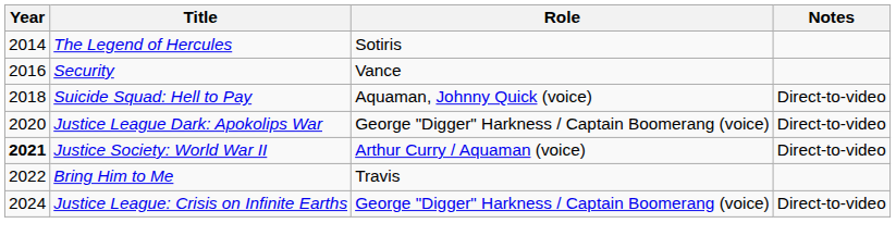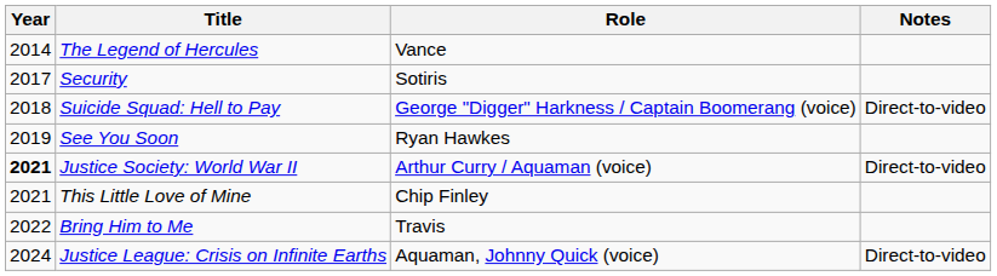 <table class="wikitable sortable">
 <tr>
 <th>Year</th>
 <th>Title</th>
 <th>Role</th>
 <th>Notes</th>
 </tr>
 <tr>
 <td>2014</td>
 <td><em><a href='#'>The Legend of Hercules</a></em></td>
-<td>Sotiris</td>
+<td>Vance</td>
 <td></td>
 </tr>
 <tr>
-<td>2016</td>
+<td>2017</td>
 <td><em><a href='#'>Security</a></em></td>
-<td>Vance</td>
+<td>Sotiris</td>
 <td></td>
 </tr>
 <tr>
 <td>2018</td>
 <td><em><a href='#'>Suicide Squad: Hell to Pay</a></em></td>
-<td>Aquaman, <a href='#'>Johnny Quick</a> (voice)</td>
+<td><a href='#'>George "Digger" Harkness / Captain Boomerang</a> (voice)</td>
 <td>Direct-to-video</td>
 </tr>
 <tr>
-<td>2020</td>
-<td><em><a href='#'>Justice League Dark: Apokolips War</a></em></td>
-<td>George "Digger" Harkness / Captain Boomerang (voice)</td>
-<td>Direct-to-video</td>
+<td>2019</td>
+<td><em><a href='#'>See You Soon</a></em></td>
+<td>Ryan Hawkes</td>
+<td></td>
 </tr>
 <tr>
 <td><strong>2021</strong></td>
 <td><em><a href='#'>Justice Society: World War II</a></em></td>
 <td><a href='#'>Arthur Curry / Aquaman</a> (voice)</td>
 <td>Direct-to-video</td>
+</tr>
+<tr>
+<td>2021</td>
+<td><em>This Little Love of Mine</em></td>
+<td>Chip Finley</td>
+<td></td>
 </tr>
 <tr>
 <td>2022</td>
 <td><em><a href='#'>Bring Him to Me</a></em></td>
 <td>Travis</td>
 <td></td>
 </tr>
 <tr>
 <td>2024</td>
 <td><em><a href='#'>Justice League: Crisis on Infinite Earths</a></em></td>
-<td><a href='#'>George "Digger" Harkness / Captain Boomerang</a> (voice)</td>
+<td>Aquaman, <a href='#'>Johnny Quick</a> (voice)</td>
 <td>Direct-to-video</td>
 </tr>
 </table>
